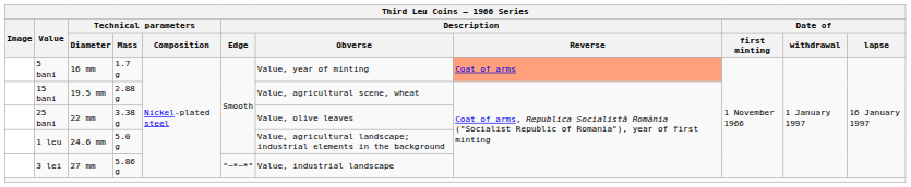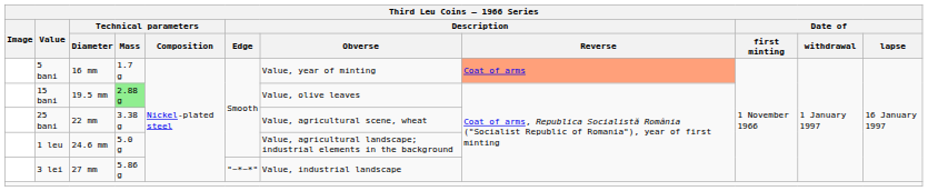 <table class="wikitable" style="font-size: 90%">
 <tr>
 <th colspan="11">Third Leu Coins –  1966 Series</th>
 </tr>
 <tr>
 <th rowspan="2">Image</th>
 <th rowspan="2">Value</th>
 <th colspan="3">Technical parameters</th>
 <th colspan="3">Description</th>
 <th colspan="3">Date of</th>
 </tr>
 <tr>
 <th>Diameter</th>
 <th>Mass</th>
 <th>Composition</th>
 <th>Edge</th>
 <th>Obverse</th>
 <th>Reverse</th>
 <th>first minting</th>
 <th>withdrawal</th>
 <th>lapse</th>
 </tr>
 <tr>
 <td align="center" bgcolor="white"></td>
 <td>5 bani</td>
 <td>16 mm</td>
 <td>1.7 g</td>
 <td rowspan = 5><a href='#'>Nickel</a>-plated <a href='#'>steel</a></td>
 <td rowspan = 4>Smooth</td>
 <td>Value, year of minting</td>
 <td style="background: lightsalmon;"><a href='#'>Coat of arms</a></td>
 <td rowspan = 5>1 November 1966</td>
 <td rowspan = 5>1 January 1997</td>
 <td rowspan = 5>16 January 1997</td>
 </tr>
 <tr>
 <td align="center" bgcolor="white"></td>
 <td>15 bani</td>
 <td>19.5 mm</td>
-<td>2.88 g</td>
-<td>Value, agricultural scene, wheat</td>
+<td style="background: lightgreen;">2.88 g</td>
+<td>Value, olive leaves</td>
 <td rowspan = 4><a href='#'>Coat of arms</a>, <em>Republica Socialistă România</em> ("Socialist Republic of Romania"), year of first minting</td>
 </tr>
 <tr>
 <td align="center" bgcolor="white"></td>
 <td>25 bani</td>
 <td>22 mm</td>
 <td>3.38 g</td>
-<td>Value, olive leaves</td>
+<td>Value, agricultural scene, wheat</td>
 </tr>
 <tr>
 <td align="center" bgcolor="white"></td>
 <td>1 leu</td>
 <td>24.6 mm</td>
 <td>5.0 g</td>
 <td>Value, agricultural landscape; industrial elements in the background</td>
 </tr>
 <tr>
 <td align="center" bgcolor="white"></td>
 <td>3 lei</td>
 <td>27 mm</td>
 <td>5.86 g</td>
 <td>"~*~*"</td>
 <td>Value, industrial landscape</td>
 </tr>
 <tr>
 <td colspan="11"></td>
 </tr>
 </table>
